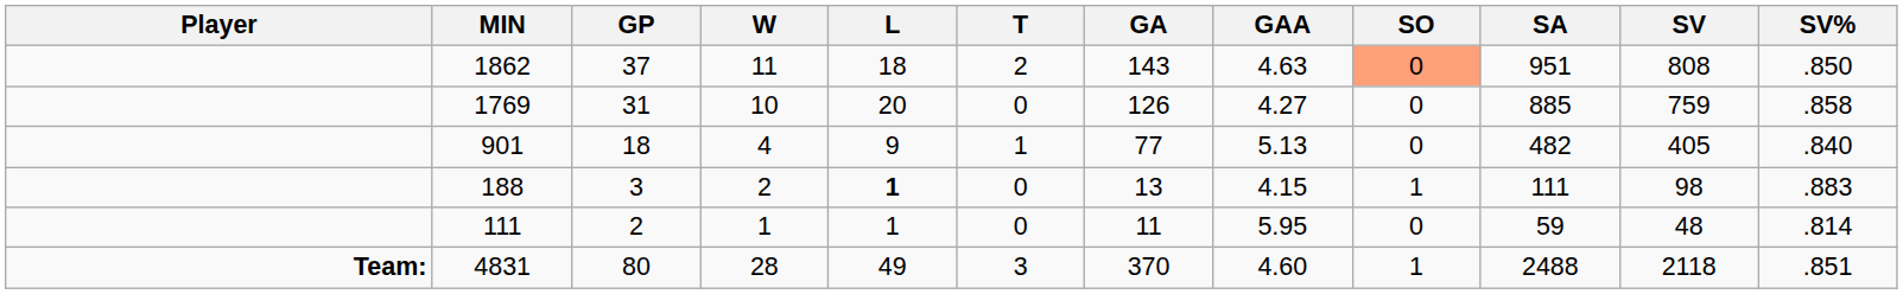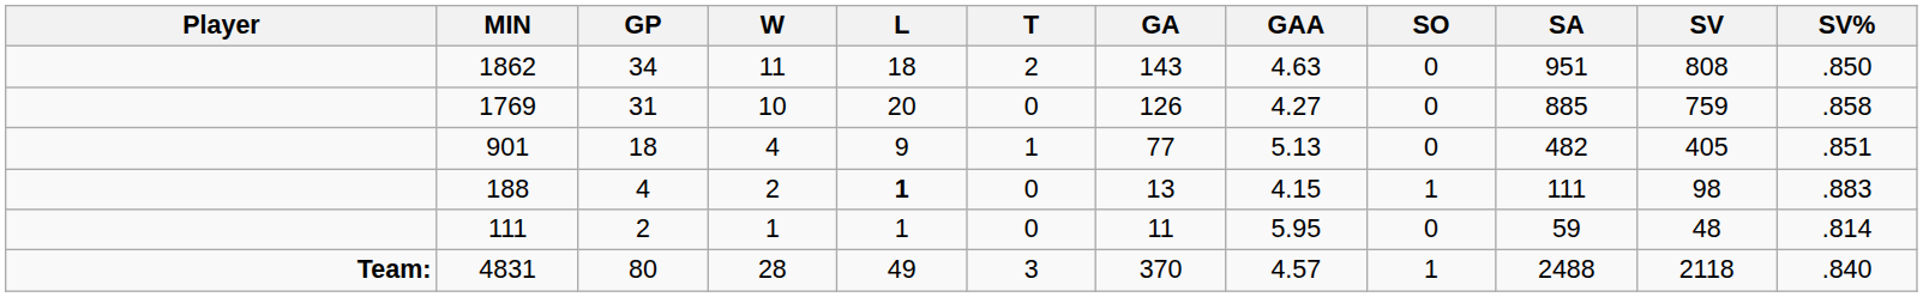 <table class="wikitable sortable" width="60%">
 <tr>
 <th bgcolor="#DDDDFF" width="10%">Player</th>
 <th width="3%" bgcolor="#DDDDFF" title="Minutes played">MIN</th>
 <th width="3%" bgcolor="#DDDDFF" title="Games played in">GP</th>
 <th width="3%" bgcolor="#DDDDFF" title="Games played in">W</th>
 <th width="3%" bgcolor="#DDDDFF"title="Games played in">L</th>
 <th width="3%" bgcolor="#DDDDFF" title="Ties">T</th>
 <th width="3%" bgcolor="#DDDDFF" title="Goals against">GA</th>
 <th width="3%" bgcolor="#DDDDFF" title="Goals against average">GAA</th>
 <th width="3%" bgcolor="#DDDDFF"title="Shut-outs">SO</th>
 <th width="3%" bgcolor="#DDDDFF" title="Shots against">SA</th>
 <th width="3%" bgcolor="#DDDDFF" title="Shots saved">SV</th>
 <th width="3%" bgcolor="#DDDDFF" title="Save percentage">SV%</th>
 </tr>
 <tr align="center">
 <td align="right"></td>
 <td>1862</td>
-<td>37</td>
+<td>34</td>
 <td>11</td>
 <td>18</td>
 <td>2</td>
 <td>143</td>
 <td>4.63</td>
-<td style="background: lightsalmon;">0</td>
+<td>0</td>
 <td>951</td>
 <td>808</td>
 <td>.850</td>
 </tr>
 <tr align="center">
 <td align="right"></td>
 <td>1769</td>
 <td>31</td>
 <td>10</td>
 <td>20</td>
 <td>0</td>
 <td>126</td>
 <td>4.27</td>
 <td>0</td>
 <td>885</td>
 <td>759</td>
 <td>.858</td>
 </tr>
 <tr align="center">
 <td align="right"></td>
 <td>901</td>
 <td>18</td>
 <td>4</td>
 <td>9</td>
 <td>1</td>
 <td>77</td>
 <td>5.13</td>
 <td>0</td>
 <td>482</td>
 <td>405</td>
-<td>.840</td>
+<td>.851</td>
 </tr>
 <tr align="center">
 <td align="right"></td>
 <td>188</td>
-<td>3</td>
+<td>4</td>
 <td>2</td>
 <td><strong>1</strong></td>
 <td>0</td>
 <td>13</td>
 <td>4.15</td>
 <td>1</td>
 <td>111</td>
 <td>98</td>
 <td>.883</td>
 </tr>
 <tr align="center">
 <td align="right"></td>
 <td>111</td>
 <td>2</td>
 <td>1</td>
 <td>1</td>
 <td>0</td>
 <td>11</td>
 <td>5.95</td>
 <td>0</td>
 <td>59</td>
 <td>48</td>
 <td>.814</td>
 </tr>
 <tr align="center">
 <td align="right"><strong>Team:</strong></td>
 <td>4831</td>
 <td>80</td>
 <td>28</td>
 <td>49</td>
 <td>3</td>
 <td>370</td>
-<td>4.60</td>
+<td>4.57</td>
 <td>1</td>
 <td>2488</td>
 <td>2118</td>
-<td>.851</td>
+<td>.840</td>
 </tr>
 </table>
